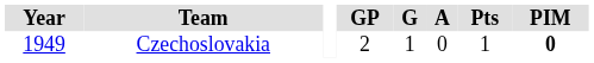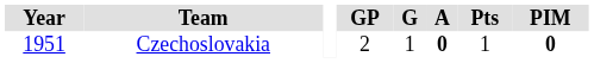 <table border="0" cellpadding="1" cellspacing="0" style="text-align:center; width:50%">
 <tr ALIGN="center" bgcolor="#e0e0e0">
 <th>Year</th>
 <th>Team</th>
 <th ALIGN="center" rowspan="99" bgcolor="#ffffff"> </th>
 <th>GP</th>
 <th>G</th>
 <th>A</th>
 <th>Pts</th>
 <th>PIM</th>
 </tr>
 <tr ALIGN="center">
-<td><a href='#'>1949</a></td>
+<td><a href='#'>1951</a></td>
 <td><a href='#'>Czechoslovakia</a></td>
 <td>2</td>
 <td>1</td>
-<td>0</td>
+<td><strong>0</strong></td>
 <td>1</td>
 <td><strong>0</strong></td>
 </tr>
 </table>
